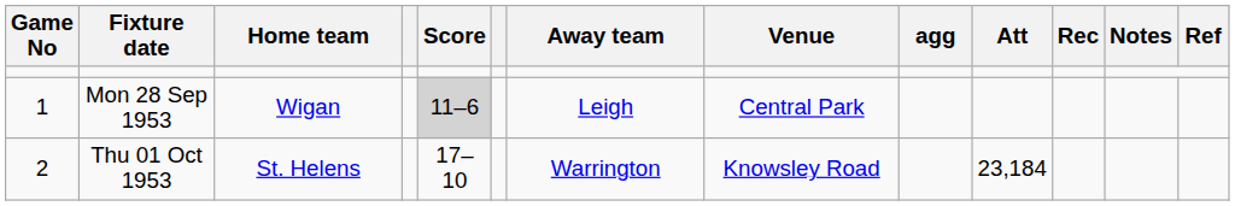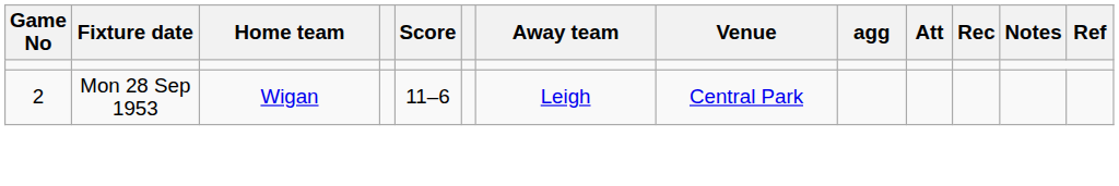 <table class="wikitable" style="text-align:center;">
 <tr>
 <th width=20 abbr="No">Game No</th>
 <th width=100 abbr="Date">Fixture date</th>
 <th width=150 abbr="Home team">Home team</th>
 <th width=5 abbr="space"></th>
 <th width=20 abbr="Score">Score</th>
 <th width=5 abbr="space"></th>
 <th width=150 abbr="Away team">Away team</th>
 <th width=150 abbr="Venue">Venue</th>
 <th width=50 abbr="agg">agg</th>
 <th width=30 abbr="Att">Att</th>
 <th width=30 abbr="Rec">Rec</th>
 <th width=20 abbr="Notes">Notes</th>
 <th width=30 abbr="Ref">Ref</th>
 </tr>
 <tr>
 <td></td>
 <td></td>
 <td></td>
 <td></td>
 <td></td>
 <td></td>
 <td></td>
 <td></td>
 <td></td>
 <td></td>
 <td></td>
 </tr>
 <tr>
-<td>1</td>
+<td>2</td>
 <td>Mon 28 Sep 1953</td>
 <td><a href='#'>Wigan</a></td>
 <td></td>
-<td style="background: lightgrey;">11–6</td>
+<td>11–6</td>
 <td></td>
 <td><a href='#'>Leigh</a></td>
 <td><a href='#'>Central Park</a></td>
 <td></td>
 <td></td>
 <td></td>
 <td></td>
 <td></td>
 </tr>
-<tr>
-<td>2</td>
-<td>Thu 01 Oct 1953</td>
-<td><a href='#'>St. Helens</a></td>
-<td></td>
-<td>17–10</td>
-<td></td>
-<td><a href='#'>Warrington</a></td>
-<td><a href='#'>Knowsley Road</a></td>
-<td></td>
-<td>23,184</td>
-<td></td>
-<td></td>
-<td></td>
-</tr>
 </table>
